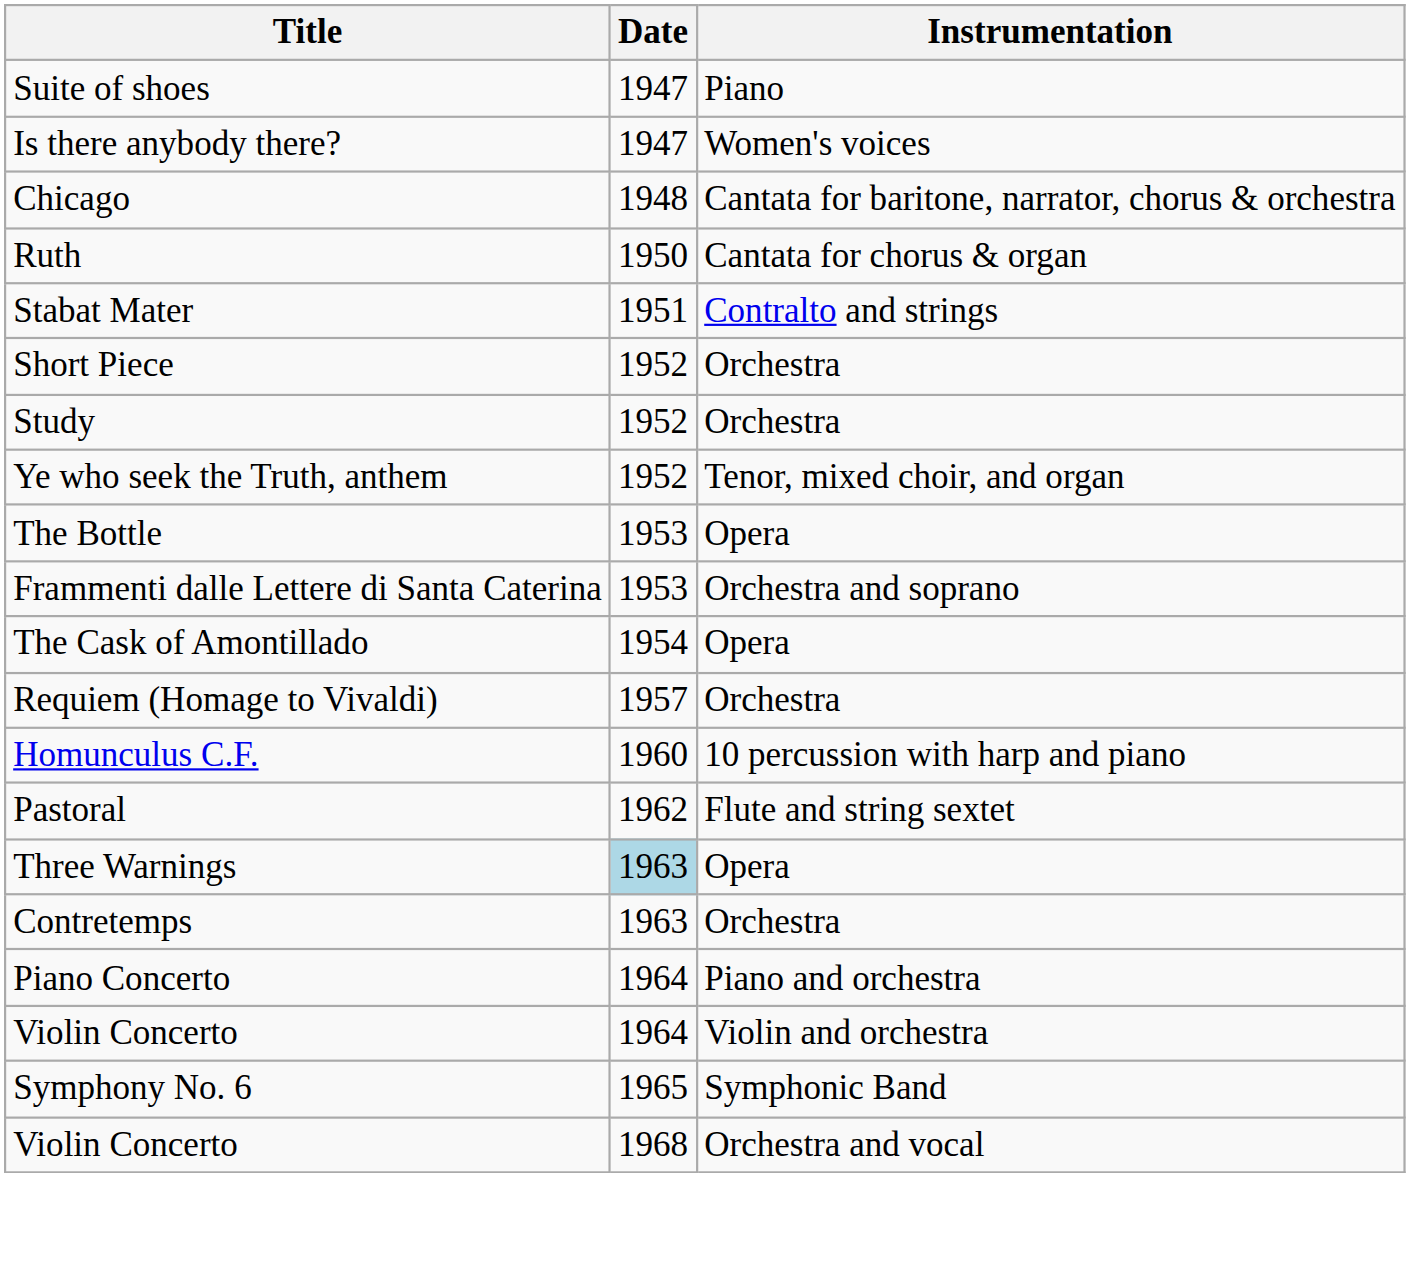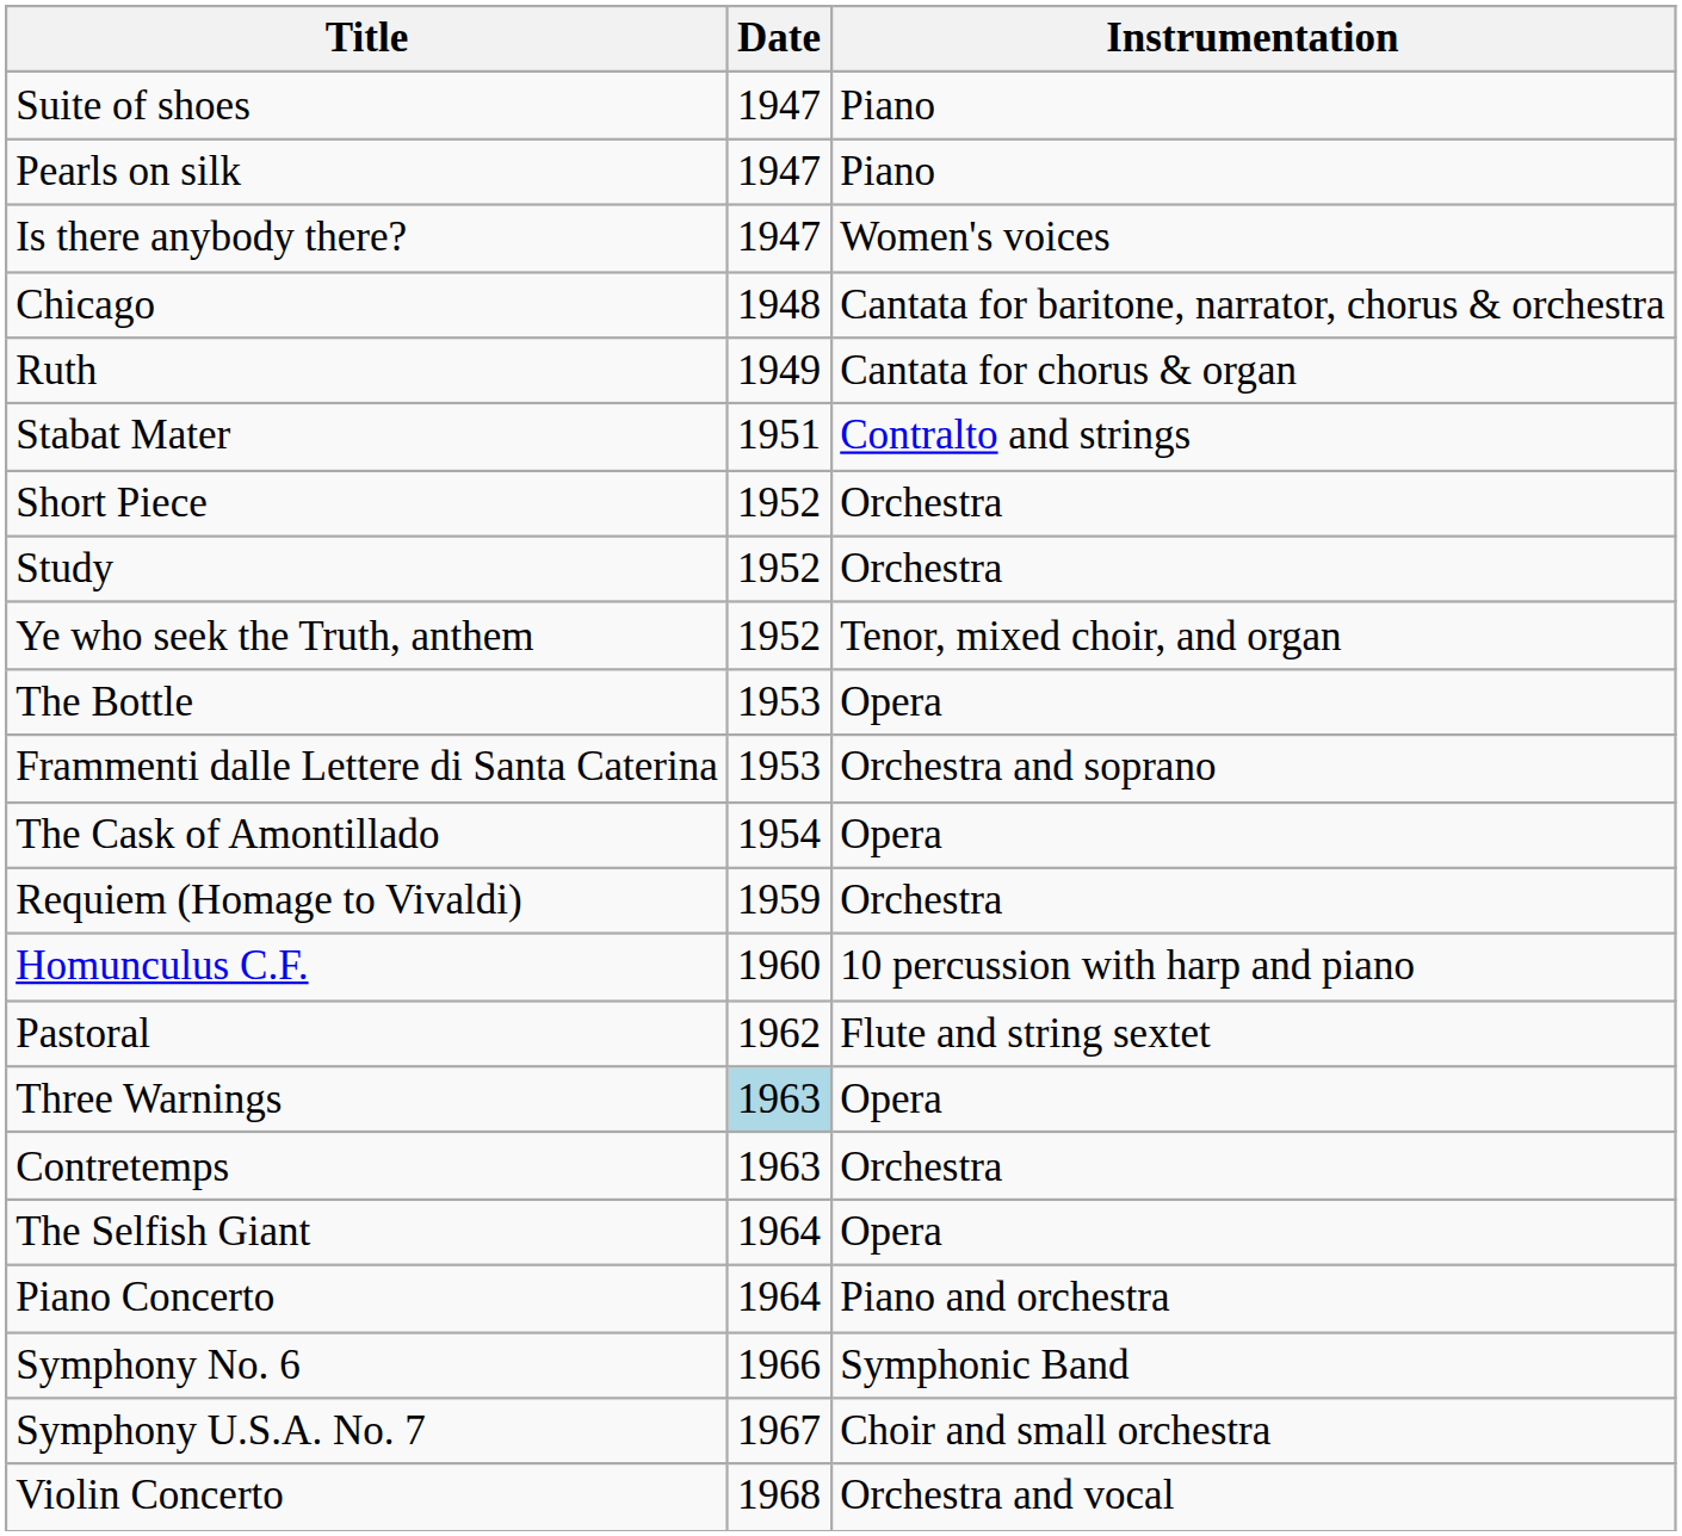 <table class="wikitable">
 <tr>
 <th>Title</th>
 <th>Date</th>
 <th>Instrumentation</th>
 </tr>
 <tr>
 <td>Suite of shoes</td>
+<td>1947</td>
+<td>Piano</td>
+</tr>
+<tr>
+<td>Pearls on silk</td>
 <td>1947</td>
 <td>Piano</td>
 </tr>
 <tr>
 <td>Is there anybody there?</td>
 <td>1947</td>
 <td>Women's voices</td>
 </tr>
 <tr>
 <td>Chicago</td>
 <td>1948</td>
 <td>Cantata for baritone, narrator, chorus & orchestra</td>
 </tr>
 <tr>
 <td>Ruth</td>
-<td>1950</td>
+<td>1949</td>
 <td>Cantata for chorus & organ</td>
 </tr>
 <tr>
 <td>Stabat Mater</td>
 <td>1951</td>
 <td><a href='#'>Contralto</a> and strings</td>
 </tr>
 <tr>
 <td>Short Piece</td>
 <td>1952</td>
 <td>Orchestra</td>
 </tr>
 <tr>
 <td>Study</td>
 <td>1952</td>
 <td>Orchestra</td>
 </tr>
 <tr>
 <td>Ye who seek the Truth, anthem</td>
 <td>1952</td>
 <td>Tenor, mixed choir, and organ</td>
 </tr>
 <tr>
 <td>The Bottle</td>
 <td>1953</td>
 <td>Opera</td>
 </tr>
 <tr>
 <td>Frammenti dalle Lettere di Santa Caterina</td>
 <td>1953</td>
 <td>Orchestra and soprano</td>
 </tr>
 <tr>
 <td>The Cask of Amontillado</td>
 <td>1954</td>
 <td>Opera</td>
 </tr>
 <tr>
 <td>Requiem (Homage to Vivaldi)</td>
-<td>1957</td>
+<td>1959</td>
 <td>Orchestra</td>
 </tr>
 <tr>
 <td><a href='#'>Homunculus C.F.</a></td>
 <td>1960</td>
 <td>10 percussion with harp and piano</td>
 </tr>
 <tr>
 <td>Pastoral</td>
 <td>1962</td>
 <td>Flute and string sextet</td>
 </tr>
 <tr>
 <td>Three Warnings</td>
 <td style="background: lightblue;">1963</td>
 <td>Opera</td>
 </tr>
 <tr>
 <td>Contretemps</td>
 <td>1963</td>
 <td>Orchestra</td>
 </tr>
 <tr>
+<td>The Selfish Giant</td>
+<td>1964</td>
+<td>Opera</td>
+</tr>
+<tr>
 <td>Piano Concerto</td>
 <td>1964</td>
 <td>Piano and orchestra</td>
 </tr>
 <tr>
-<td>Violin Concerto</td>
-<td>1964</td>
-<td>Violin and orchestra</td>
+<td>Symphony No. 6</td>
+<td>1966</td>
+<td>Symphonic Band</td>
 </tr>
 <tr>
-<td>Symphony No. 6</td>
-<td>1965</td>
-<td>Symphonic Band</td>
+<td>Symphony U.S.A. No. 7</td>
+<td>1967</td>
+<td>Choir and small orchestra</td>
 </tr>
 <tr>
 <td>Violin Concerto</td>
 <td>1968</td>
 <td>Orchestra and vocal</td>
 </tr>
 </table>
